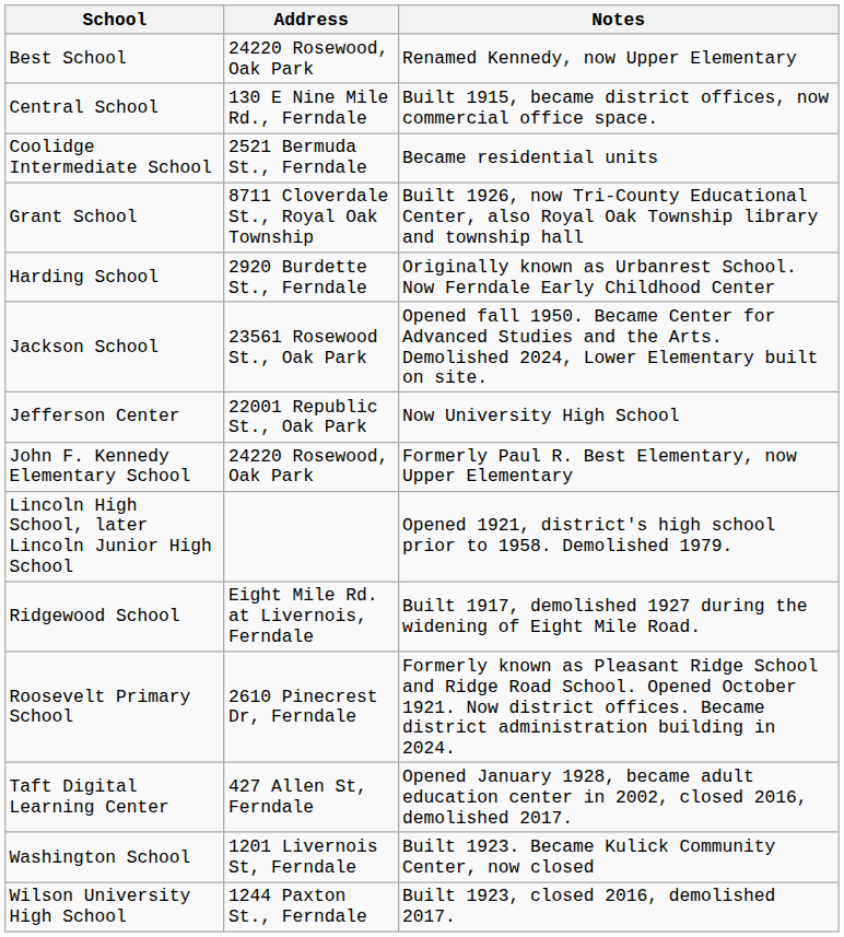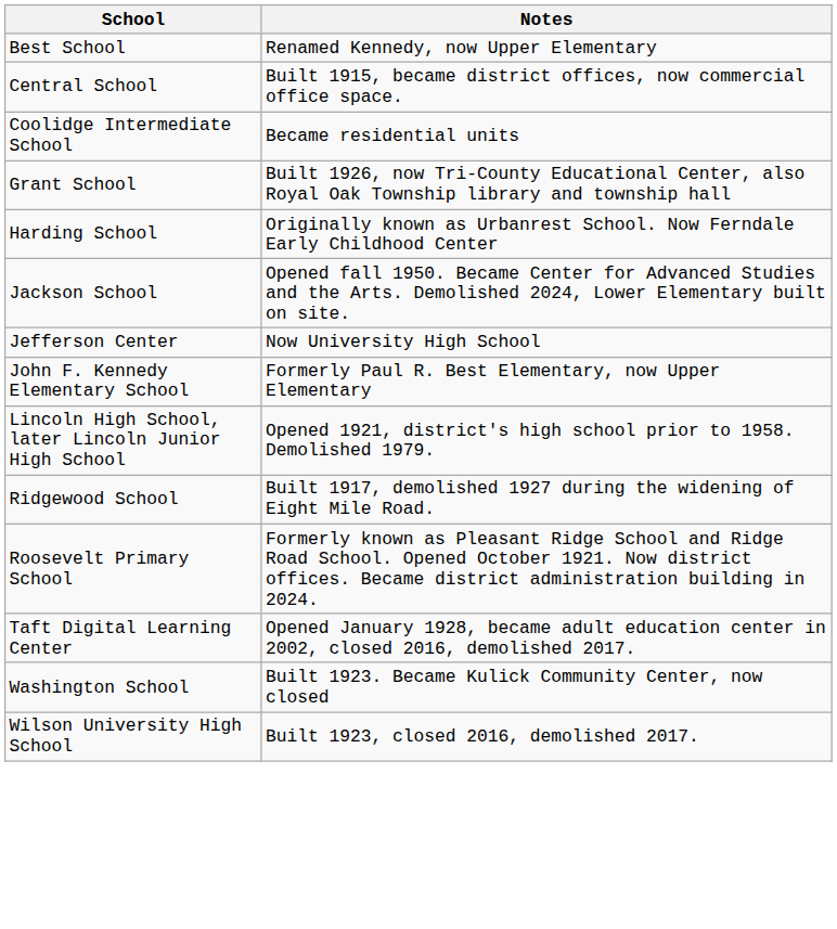 <table class="wikitable">
 <tr>
 <th>School</th>
-<th>Address</th>
 <th>Notes</th>
 </tr>
 <tr>
 <td>Best School</td>
-<td>24220 Rosewood, Oak Park</td>
 <td>Renamed Kennedy, now Upper Elementary</td>
 </tr>
 <tr>
 <td>Central School</td>
-<td>130 E Nine Mile Rd., Ferndale</td>
 <td>Built 1915, became district offices, now commercial office space.</td>
 </tr>
 <tr>
 <td>Coolidge Intermediate School</td>
-<td>2521 Bermuda St., Ferndale</td>
 <td>Became residential units</td>
 </tr>
 <tr>
 <td>Grant School</td>
-<td>8711 Cloverdale St., Royal Oak Township</td>
 <td>Built 1926, now Tri-County Educational Center, also Royal Oak Township library and township hall</td>
 </tr>
 <tr>
 <td>Harding School</td>
-<td>2920 Burdette St., Ferndale</td>
 <td>Originally known as Urbanrest School. Now Ferndale Early Childhood Center</td>
 </tr>
 <tr>
 <td>Jackson School</td>
-<td>23561 Rosewood St., Oak Park</td>
 <td>Opened fall 1950. Became Center for Advanced Studies and the Arts. Demolished 2024, Lower Elementary built on site.</td>
 </tr>
 <tr>
 <td>Jefferson Center</td>
-<td>22001 Republic St., Oak Park</td>
 <td>Now University High School</td>
 </tr>
 <tr>
 <td>John F. Kennedy Elementary School</td>
-<td>24220 Rosewood, Oak Park</td>
 <td>Formerly Paul R. Best Elementary, now Upper Elementary</td>
 </tr>
 <tr>
 <td>Lincoln High School, later Lincoln Junior High School</td>
-<td></td>
 <td>Opened 1921, district's high school prior to 1958. Demolished 1979.</td>
 </tr>
 <tr>
 <td>Ridgewood School</td>
-<td>Eight Mile Rd. at Livernois, Ferndale</td>
 <td>Built 1917, demolished 1927 during the widening of Eight Mile Road.</td>
 </tr>
 <tr>
 <td>Roosevelt Primary School</td>
-<td>2610 Pinecrest Dr, Ferndale</td>
 <td>Formerly known as Pleasant Ridge School and Ridge Road School. Opened October 1921. Now district offices.  Became district administration building in 2024.</td>
 </tr>
 <tr>
 <td>Taft Digital Learning Center</td>
-<td>427 Allen St, Ferndale</td>
 <td>Opened January 1928, became adult education center in 2002, closed 2016, demolished 2017.</td>
 </tr>
 <tr>
 <td>Washington School</td>
-<td>1201 Livernois St, Ferndale</td>
 <td>Built 1923. Became Kulick Community Center, now closed</td>
 </tr>
 <tr>
 <td>Wilson University High School</td>
-<td>1244 Paxton St., Ferndale</td>
 <td>Built 1923, closed 2016, demolished 2017.</td>
 </tr>
 </table>
